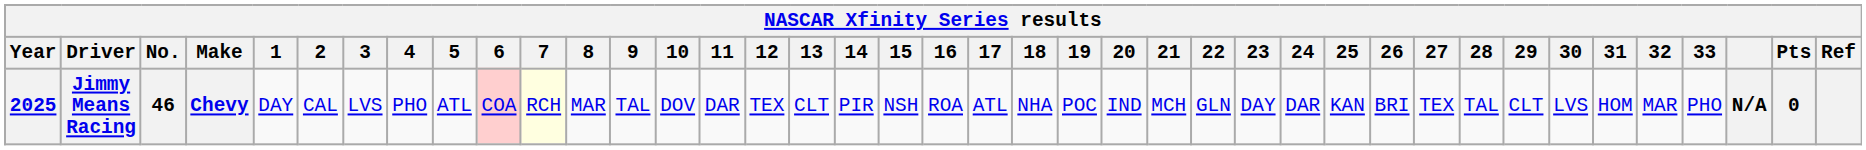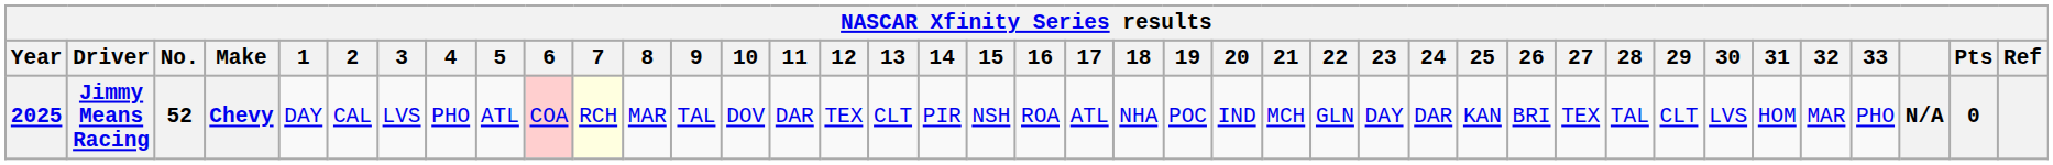 <table class="wikitable" style="text-align:center; font-size:75%">
 <tr>
 <th colspan=40><a href='#'>NASCAR Xfinity Series</a> results</th>
 </tr>
 <tr>
 <th>Year</th>
 <th>Driver</th>
 <th>No.</th>
 <th>Make</th>
 <th>1</th>
 <th>2</th>
 <th>3</th>
 <th>4</th>
 <th>5</th>
 <th>6</th>
 <th>7</th>
 <th>8</th>
 <th>9</th>
 <th>10</th>
 <th>11</th>
 <th>12</th>
 <th>13</th>
 <th>14</th>
 <th>15</th>
 <th>16</th>
 <th>17</th>
 <th>18</th>
 <th>19</th>
 <th>20</th>
 <th>21</th>
 <th>22</th>
 <th>23</th>
 <th>24</th>
 <th>25</th>
 <th>26</th>
 <th>27</th>
 <th>28</th>
 <th>29</th>
 <th>30</th>
 <th>31</th>
 <th>32</th>
 <th>33</th>
 <th></th>
 <th>Pts</th>
 <th>Ref</th>
 </tr>
 <tr>
 <th><a href='#'>2025</a></th>
 <th><a href='#'>Jimmy Means Racing</a></th>
-<th>46</th>
+<th>52</th>
 <th><a href='#'>Chevy</a></th>
 <td><a href='#'>DAY</a></td>
 <td><a href='#'>CAL</a></td>
 <td><a href='#'>LVS</a></td>
 <td><a href='#'>PHO</a></td>
 <td><a href='#'>ATL</a></td>
 <td style="background:#FFCFCF;"><a href='#'>COA</a><br></td>
 <td style="background: lightyellow;"><a href='#'>RCH</a></td>
 <td><a href='#'>MAR</a></td>
 <td><a href='#'>TAL</a></td>
 <td><a href='#'>DOV</a></td>
 <td><a href='#'>DAR</a></td>
 <td><a href='#'>TEX</a></td>
 <td><a href='#'>CLT</a></td>
 <td><a href='#'>PIR</a></td>
 <td><a href='#'>NSH</a></td>
 <td><a href='#'>ROA</a></td>
 <td><a href='#'>ATL</a></td>
 <td><a href='#'>NHA</a></td>
 <td><a href='#'>POC</a></td>
 <td><a href='#'>IND</a></td>
 <td><a href='#'>MCH</a></td>
 <td><a href='#'>GLN</a></td>
 <td><a href='#'>DAY</a></td>
 <td><a href='#'>DAR</a></td>
 <td><a href='#'>KAN</a></td>
 <td><a href='#'>BRI</a></td>
 <td><a href='#'>TEX</a></td>
 <td><a href='#'>TAL</a></td>
 <td><a href='#'>CLT</a></td>
 <td><a href='#'>LVS</a></td>
 <td><a href='#'>HOM</a></td>
 <td><a href='#'>MAR</a></td>
 <td><a href='#'>PHO</a></td>
 <th>N/A</th>
 <th>0</th>
 <th></th>
 </tr>
 </table>
